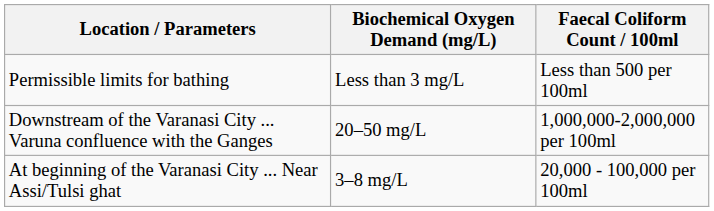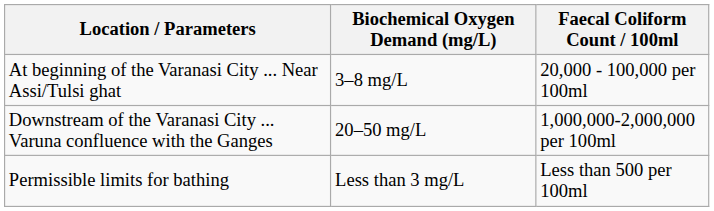 <table class="wikitable">
 <tr>
 <th>Location / Parameters</th>
 <th>Biochemical Oxygen Demand (mg/L)</th>
 <th>Faecal Coliform Count / 100ml</th>
 </tr>
 <tr>
-<td>Permissible limits for bathing</td>
-<td>Less than 3 mg/L</td>
-<td>Less than 500 per 100ml</td>
+<td>At beginning of the Varanasi City ... Near Assi/Tulsi ghat</td>
+<td>3–8 mg/L</td>
+<td>20,000 - 100,000 per 100ml</td>
 </tr>
 <tr>
 <td>Downstream of the Varanasi City ... Varuna confluence with the Ganges</td>
 <td>20–50 mg/L</td>
 <td>1,000,000-2,000,000 per 100ml</td>
 </tr>
 <tr>
-<td>At beginning of the Varanasi City ... Near Assi/Tulsi ghat</td>
-<td>3–8 mg/L</td>
-<td>20,000 - 100,000 per 100ml</td>
+<td>Permissible limits for bathing</td>
+<td>Less than 3 mg/L</td>
+<td>Less than 500 per 100ml</td>
 </tr>
 </table>
